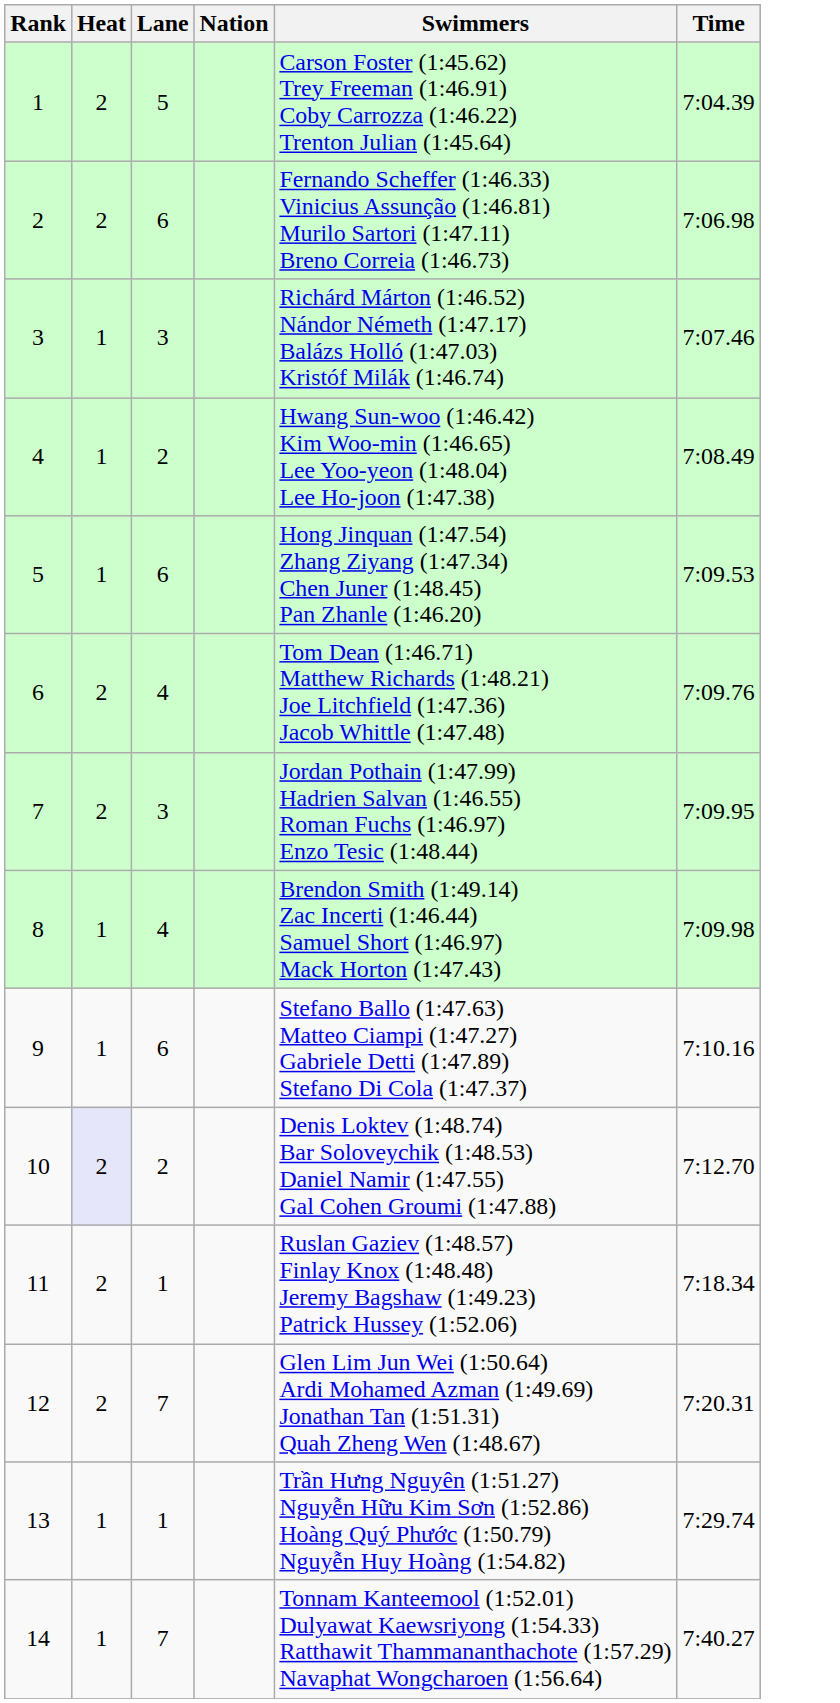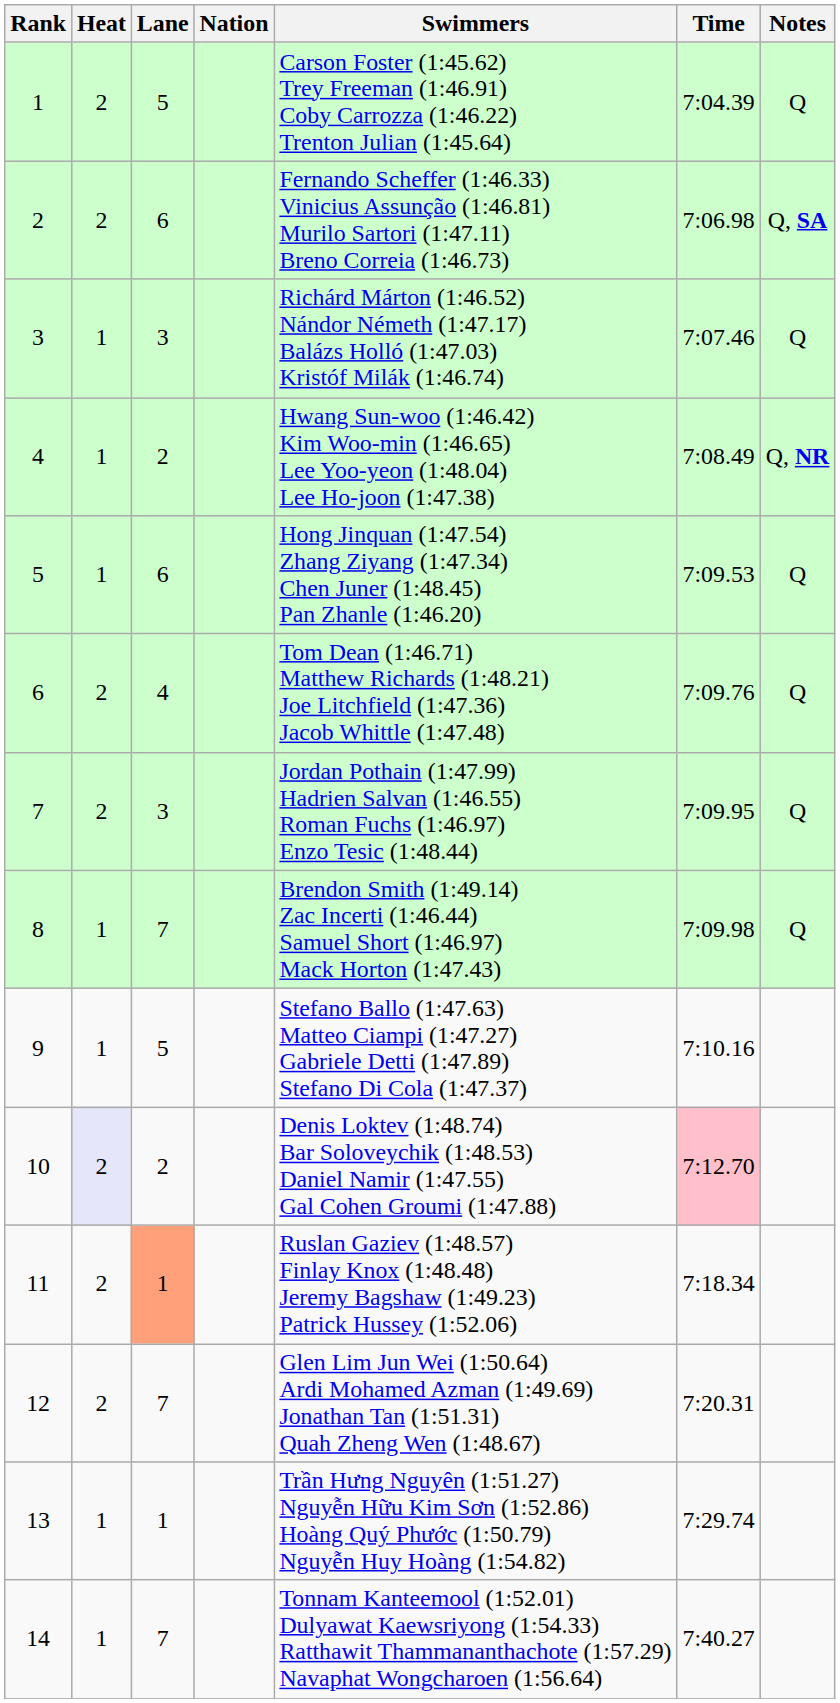 <table class="wikitable sortable" style="text-align:center">
 <tr>
 <th>Rank</th>
 <th>Heat</th>
 <th>Lane</th>
 <th>Nation</th>
 <th>Swimmers</th>
 <th>Time</th>
+<th>Notes</th>
 </tr>
 <tr bgcolor=ccffcc>
 <td>1</td>
 <td>2</td>
 <td>5</td>
 <td align=left></td>
 <td align=left><a href='#'>Carson Foster</a> (1:45.62)<br><a href='#'>Trey Freeman</a> (1:46.91)<br><a href='#'>Coby Carrozza</a> (1:46.22)<br><a href='#'>Trenton Julian</a> (1:45.64)</td>
 <td>7:04.39</td>
+<td>Q</td>
 </tr>
 <tr bgcolor=ccffcc>
 <td>2</td>
 <td>2</td>
 <td>6</td>
 <td align=left></td>
 <td align=left><a href='#'>Fernando Scheffer</a> (1:46.33)<br><a href='#'>Vinicius Assunção</a> (1:46.81)<br><a href='#'>Murilo Sartori</a> (1:47.11)<br><a href='#'>Breno Correia</a> (1:46.73)</td>
 <td>7:06.98</td>
+<td>Q, <strong><a href='#'>SA</a></strong></td>
 </tr>
 <tr bgcolor=ccffcc>
 <td>3</td>
 <td>1</td>
 <td>3</td>
 <td align=left></td>
 <td align=left><a href='#'>Richárd Márton</a> (1:46.52)<br><a href='#'>Nándor Németh</a> (1:47.17)<br><a href='#'>Balázs Holló</a> (1:47.03)<br><a href='#'>Kristóf Milák</a> (1:46.74)</td>
 <td>7:07.46</td>
+<td>Q</td>
 </tr>
 <tr bgcolor=ccffcc>
 <td>4</td>
 <td>1</td>
 <td>2</td>
 <td align=left></td>
 <td align=left><a href='#'>Hwang Sun-woo</a> (1:46.42)<br><a href='#'>Kim Woo-min</a> (1:46.65)<br><a href='#'>Lee Yoo-yeon</a> (1:48.04)<br><a href='#'>Lee Ho-joon</a> (1:47.38)</td>
 <td>7:08.49</td>
+<td>Q, <strong><a href='#'>NR</a></strong></td>
 </tr>
 <tr bgcolor=ccffcc>
 <td>5</td>
 <td>1</td>
 <td>6</td>
 <td align=left></td>
 <td align=left><a href='#'>Hong Jinquan</a> (1:47.54)<br><a href='#'>Zhang Ziyang</a> (1:47.34)<br><a href='#'>Chen Juner</a> (1:48.45)<br><a href='#'>Pan Zhanle</a> (1:46.20)</td>
 <td>7:09.53</td>
+<td>Q</td>
 </tr>
 <tr bgcolor=ccffcc>
 <td>6</td>
 <td>2</td>
 <td>4</td>
 <td align=left></td>
 <td align=left><a href='#'>Tom Dean</a> (1:46.71)<br><a href='#'>Matthew Richards</a> (1:48.21)<br><a href='#'>Joe Litchfield</a> (1:47.36)<br><a href='#'>Jacob Whittle</a> (1:47.48)</td>
 <td>7:09.76</td>
+<td>Q</td>
 </tr>
 <tr bgcolor=ccffcc>
 <td>7</td>
 <td>2</td>
 <td>3</td>
 <td align=left></td>
 <td align=left><a href='#'>Jordan Pothain</a> (1:47.99)<br><a href='#'>Hadrien Salvan</a> (1:46.55)<br><a href='#'>Roman Fuchs</a> (1:46.97)<br><a href='#'>Enzo Tesic</a> (1:48.44)</td>
 <td>7:09.95</td>
+<td>Q</td>
 </tr>
 <tr bgcolor=ccffcc>
 <td>8</td>
 <td>1</td>
-<td>4</td>
+<td>7</td>
 <td align=left></td>
 <td align=left><a href='#'>Brendon Smith</a> (1:49.14)<br><a href='#'>Zac Incerti</a> (1:46.44)<br><a href='#'>Samuel Short</a> (1:46.97)<br><a href='#'>Mack Horton</a> (1:47.43)</td>
 <td>7:09.98</td>
+<td>Q</td>
 </tr>
 <tr>
 <td>9</td>
 <td>1</td>
-<td>6</td>
+<td>5</td>
 <td align=left></td>
 <td align=left><a href='#'>Stefano Ballo</a> (1:47.63)<br><a href='#'>Matteo Ciampi</a> (1:47.27)<br><a href='#'>Gabriele Detti</a> (1:47.89)<br><a href='#'>Stefano Di Cola</a> (1:47.37)</td>
 <td>7:10.16</td>
+<td></td>
 </tr>
 <tr>
 <td>10</td>
 <td style="background: lavender;">2</td>
 <td>2</td>
 <td align=left></td>
 <td align=left><a href='#'>Denis Loktev</a> (1:48.74)<br><a href='#'>Bar Soloveychik</a> (1:48.53)<br><a href='#'>Daniel Namir</a> (1:47.55)<br><a href='#'>Gal Cohen Groumi</a> (1:47.88)</td>
-<td>7:12.70</td>
+<td style="background: pink;">7:12.70</td>
+<td></td>
 </tr>
 <tr>
 <td>11</td>
 <td>2</td>
-<td>1</td>
+<td style="background: lightsalmon;">1</td>
 <td align=left></td>
 <td align=left><a href='#'>Ruslan Gaziev</a> (1:48.57)<br><a href='#'>Finlay Knox</a> (1:48.48)<br><a href='#'>Jeremy Bagshaw</a> (1:49.23)<br><a href='#'>Patrick Hussey</a> (1:52.06)</td>
 <td>7:18.34</td>
+<td></td>
 </tr>
 <tr>
 <td>12</td>
 <td>2</td>
 <td>7</td>
 <td align=left></td>
 <td align=left><a href='#'>Glen Lim Jun Wei</a> (1:50.64)<br><a href='#'>Ardi Mohamed Azman</a> (1:49.69)<br><a href='#'>Jonathan Tan</a> (1:51.31)<br><a href='#'>Quah Zheng Wen</a> (1:48.67)</td>
 <td>7:20.31</td>
+<td></td>
 </tr>
 <tr>
 <td>13</td>
 <td>1</td>
 <td>1</td>
 <td align=left></td>
 <td align=left><a href='#'>Trần Hưng Nguyên</a> (1:51.27)<br><a href='#'>Nguyễn Hữu Kim Sơn</a> (1:52.86)<br><a href='#'>Hoàng Quý Phước</a> (1:50.79)<br><a href='#'>Nguyễn Huy Hoàng</a> (1:54.82)</td>
 <td>7:29.74</td>
+<td></td>
 </tr>
 <tr>
 <td>14</td>
 <td>1</td>
 <td>7</td>
 <td align=left></td>
 <td align=left><a href='#'>Tonnam Kanteemool</a> (1:52.01)<br><a href='#'>Dulyawat Kaewsriyong</a> (1:54.33)<br><a href='#'>Ratthawit Thammananthachote</a> (1:57.29)<br><a href='#'>Navaphat Wongcharoen</a> (1:56.64)</td>
 <td>7:40.27</td>
+<td></td>
 </tr>
 </table>
